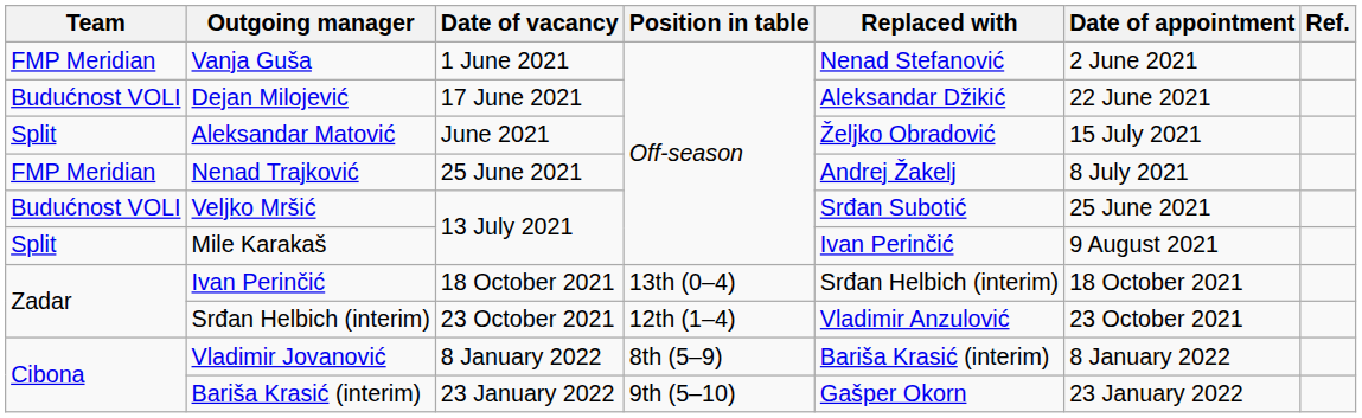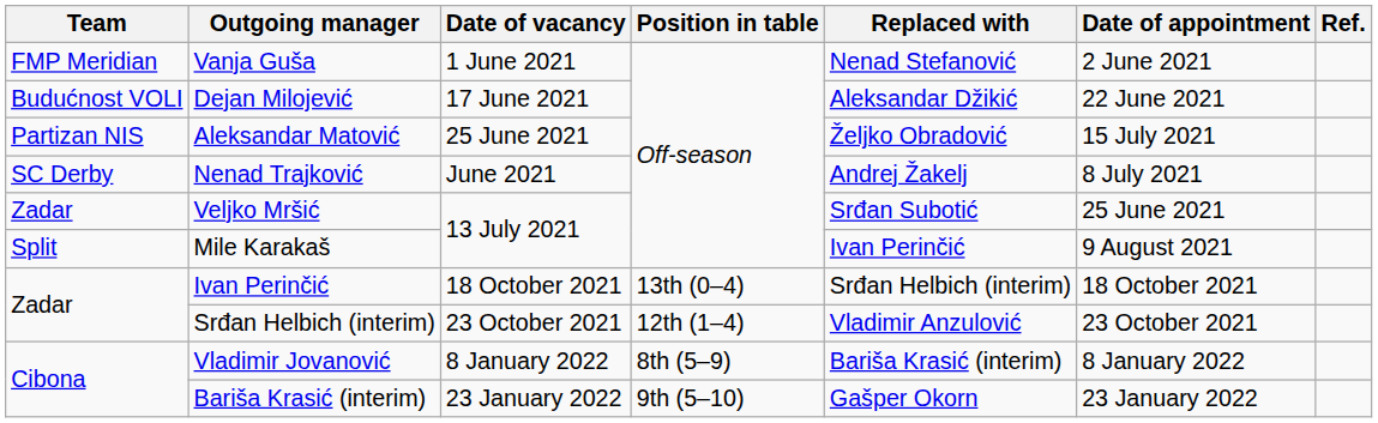 <table class="wikitable sortable">
 <tr>
 <th>Team</th>
 <th>Outgoing manager</th>
 <th>Date of vacancy</th>
 <th>Position in table</th>
 <th>Replaced with</th>
 <th>Date of appointment</th>
 <th>Ref.</th>
 </tr>
 <tr>
 <td><a href='#'>FMP Meridian</a></td>
 <td> <a href='#'>Vanja Guša</a></td>
 <td>1 June 2021</td>
 <td rowspan=6><em>Off-season</em></td>
 <td> <a href='#'>Nenad Stefanović</a></td>
 <td>2 June 2021</td>
 <td></td>
 </tr>
 <tr>
 <td><a href='#'>Budućnost VOLI</a></td>
 <td> <a href='#'>Dejan Milojević</a></td>
 <td>17 June 2021</td>
 <td> <a href='#'>Aleksandar Džikić</a></td>
 <td>22 June 2021</td>
 <td></td>
 </tr>
 <tr>
-<td><a href='#'>Split</a></td>
+<td><a href='#'>Partizan NIS</a></td>
 <td> <a href='#'>Aleksandar Matović</a></td>
-<td>June 2021</td>
+<td>25 June 2021</td>
 <td> <a href='#'>Željko Obradović</a></td>
 <td>15 July 2021</td>
 <td></td>
 </tr>
 <tr>
-<td><a href='#'>FMP Meridian</a></td>
+<td><a href='#'>SC Derby</a></td>
 <td> <a href='#'>Nenad Trajković</a></td>
-<td>25 June 2021</td>
+<td>June 2021</td>
 <td> <a href='#'>Andrej Žakelj</a></td>
 <td>8 July 2021</td>
 <td></td>
 </tr>
 <tr>
-<td><a href='#'>Budućnost VOLI</a></td>
+<td><a href='#'>Zadar</a></td>
 <td> <a href='#'>Veljko Mršić</a></td>
 <td rowspan=2>13 July 2021</td>
 <td> <a href='#'>Srđan Subotić</a></td>
 <td>25 June 2021</td>
 <td></td>
 </tr>
 <tr>
 <td><a href='#'>Split</a></td>
 <td> Mile Karakaš</td>
 <td> <a href='#'>Ivan Perinčić</a></td>
 <td>9 August 2021</td>
 <td></td>
 </tr>
 <tr>
 <td rowspan=2>Zadar</td>
 <td> <a href='#'>Ivan Perinčić</a></td>
 <td>18 October 2021</td>
 <td>13th (0–4)</td>
 <td> Srđan Helbich (interim)</td>
 <td>18 October 2021</td>
 <td></td>
 </tr>
 <tr>
 <td> Srđan Helbich (interim)</td>
 <td>23 October 2021</td>
 <td>12th (1–4)</td>
 <td> <a href='#'>Vladimir Anzulović</a></td>
 <td>23 October 2021</td>
 <td></td>
 </tr>
 <tr>
 <td rowspan=2><a href='#'>Cibona</a></td>
 <td> <a href='#'>Vladimir Jovanović</a></td>
 <td>8 January 2022</td>
 <td>8th (5–9)</td>
 <td> <a href='#'>Bariša Krasić</a> (interim)</td>
 <td>8 January 2022</td>
 <td></td>
 </tr>
 <tr>
 <td> <a href='#'>Bariša Krasić</a> (interim)</td>
 <td>23 January 2022</td>
 <td>9th (5–10)</td>
 <td> <a href='#'>Gašper Okorn</a></td>
 <td>23 January 2022</td>
 <td></td>
 </tr>
 </table>
